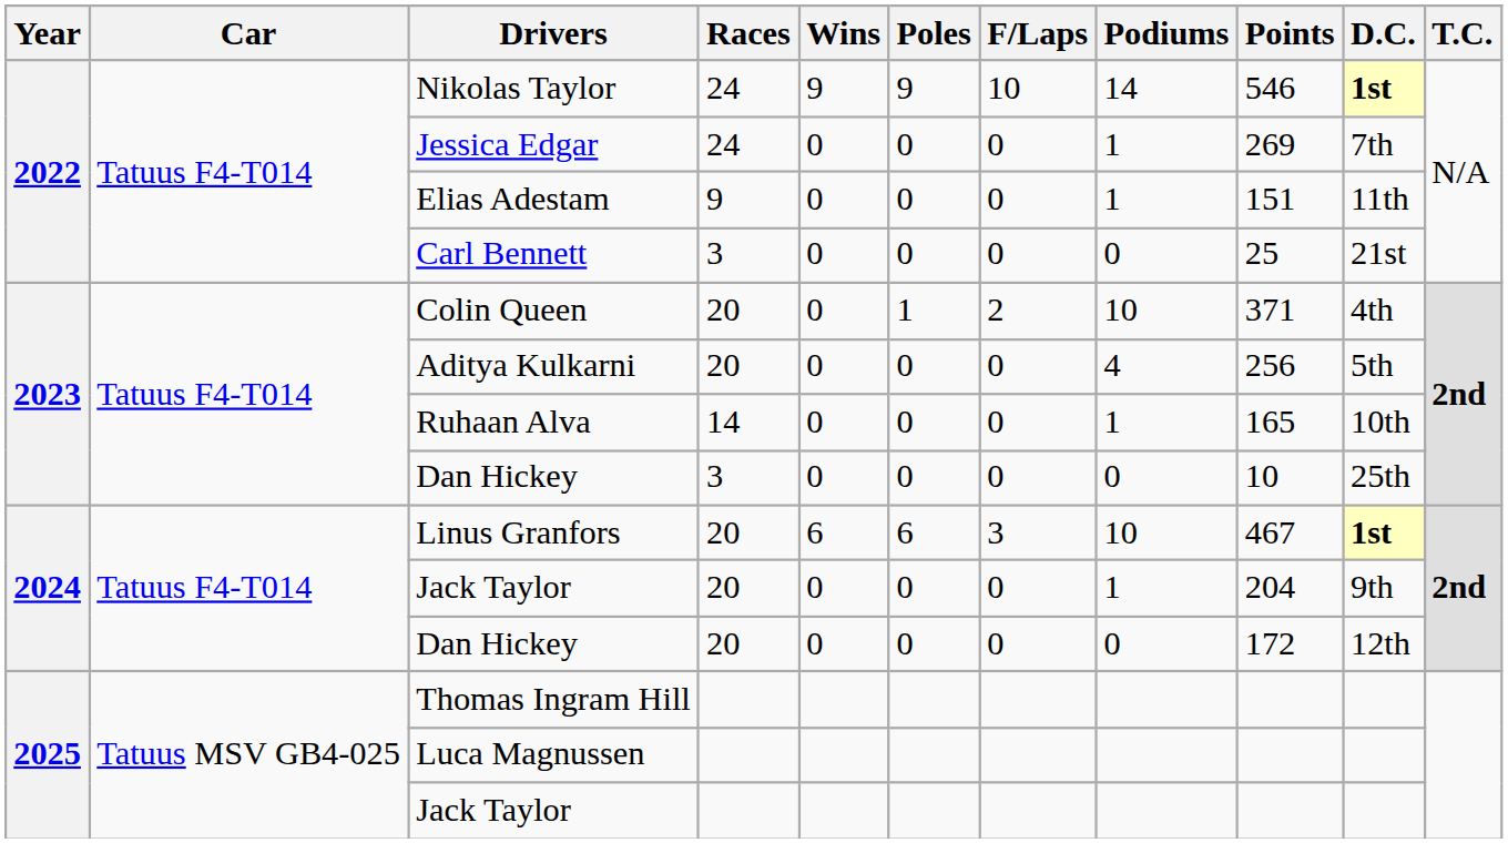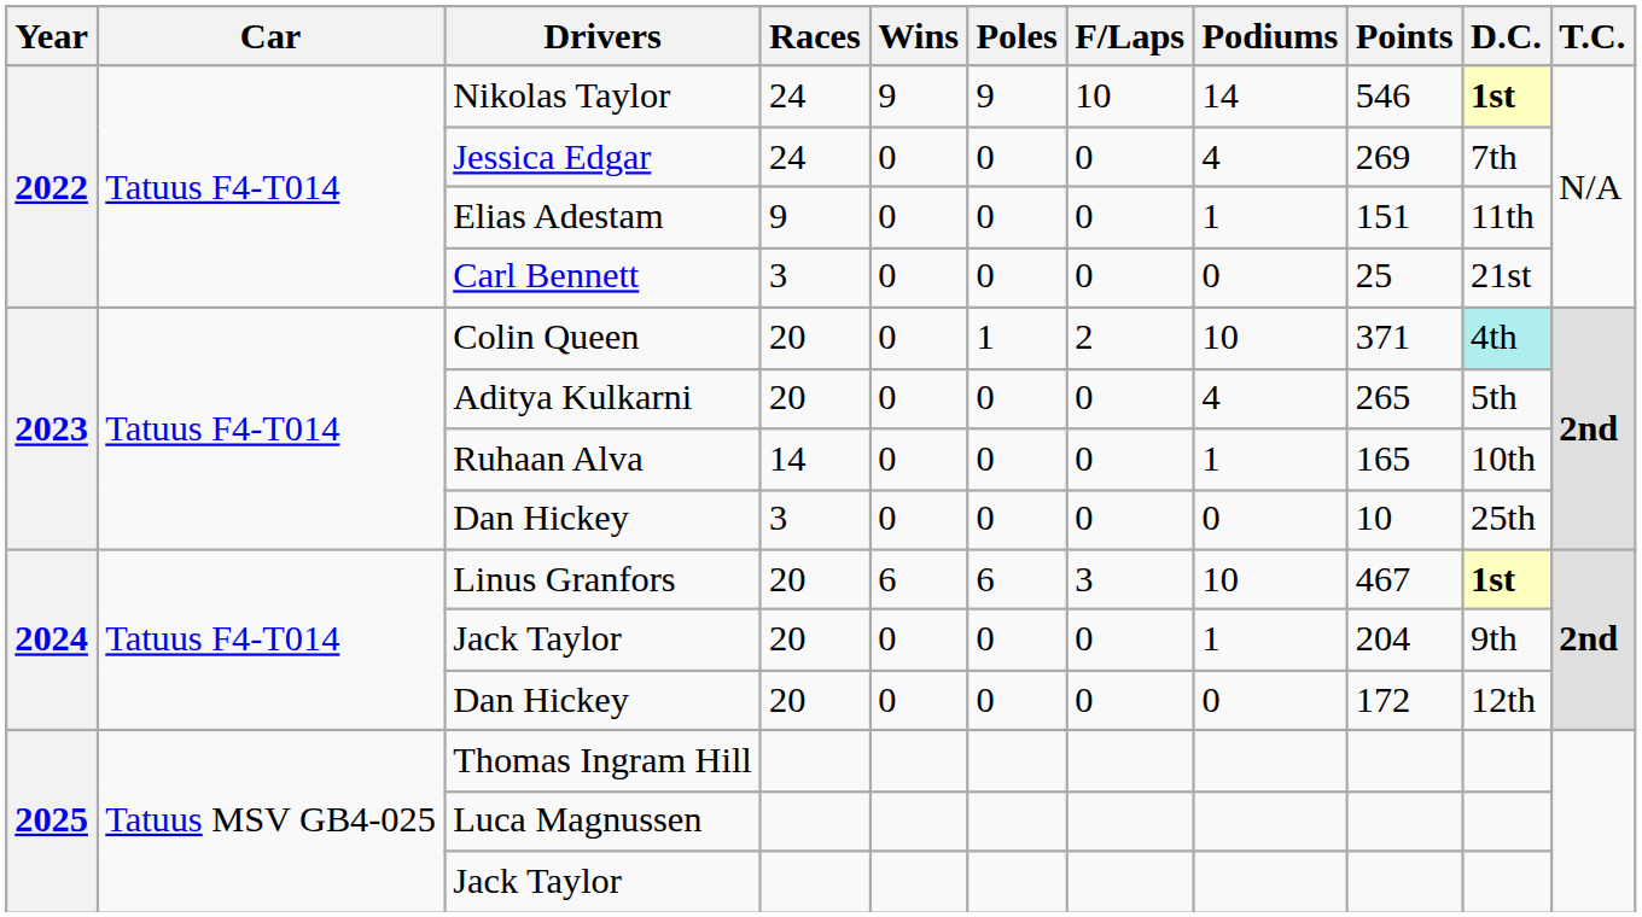 <table class="wikitable" style="font-size:85%">
 <tr>
 <th>Year</th>
 <th>Car</th>
 <th>Drivers</th>
 <th>Races</th>
 <th>Wins</th>
 <th>Poles</th>
 <th>F/Laps</th>
 <th>Podiums</th>
 <th>Points</th>
 <th>D.C.</th>
 <th>T.C.</th>
 </tr>
 <tr>
 <th rowspan="4"><a href='#'>2022</a></th>
 <td rowspan="4"><a href='#'>Tatuus F4-T014</a></td>
 <td> Nikolas Taylor</td>
 <td>24</td>
 <td>9</td>
 <td>9</td>
 <td>10</td>
 <td>14</td>
 <td>546</td>
 <td style="background:#FFFFBF;"><strong>1st</strong></td>
 <td rowspan="4">N/A</td>
 </tr>
 <tr>
 <td> <a href='#'>Jessica Edgar</a></td>
 <td>24</td>
 <td>0</td>
 <td>0</td>
 <td>0</td>
-<td>1</td>
+<td>4</td>
 <td>269</td>
 <td>7th</td>
 </tr>
 <tr>
 <td> Elias Adestam</td>
 <td>9</td>
 <td>0</td>
 <td>0</td>
 <td>0</td>
 <td>1</td>
 <td>151</td>
 <td>11th</td>
 </tr>
 <tr>
 <td> <a href='#'>Carl Bennett</a></td>
 <td>3</td>
 <td>0</td>
 <td>0</td>
 <td>0</td>
 <td>0</td>
 <td>25</td>
 <td>21st</td>
 </tr>
 <tr>
 <th rowspan="4"><a href='#'>2023</a></th>
 <td rowspan="4"><a href='#'>Tatuus F4-T014</a></td>
 <td> Colin Queen</td>
 <td>20</td>
 <td>0</td>
 <td>1</td>
 <td>2</td>
 <td>10</td>
 <td>371</td>
-<td>4th</td>
+<td style="background: paleturquoise;">4th</td>
 <td rowspan="4" style="background:#DFDFDF;"><strong>2nd</strong></td>
 </tr>
 <tr>
 <td> Aditya Kulkarni</td>
 <td>20</td>
 <td>0</td>
 <td>0</td>
 <td>0</td>
 <td>4</td>
-<td>256</td>
+<td>265</td>
 <td>5th</td>
 </tr>
 <tr>
 <td> Ruhaan Alva</td>
 <td>14</td>
 <td>0</td>
 <td>0</td>
 <td>0</td>
 <td>1</td>
 <td>165</td>
 <td>10th</td>
 </tr>
 <tr>
 <td> Dan Hickey</td>
 <td>3</td>
 <td>0</td>
 <td>0</td>
 <td>0</td>
 <td>0</td>
 <td>10</td>
 <td>25th</td>
 </tr>
 <tr>
 <th rowspan="3"><a href='#'>2024</a></th>
 <td rowspan="3"><a href='#'>Tatuus F4-T014</a></td>
 <td> Linus Granfors</td>
 <td>20</td>
 <td>6</td>
 <td>6</td>
 <td>3</td>
 <td>10</td>
 <td>467</td>
 <td style="background:#FFFFBF;"><strong>1st</strong></td>
 <td rowspan="3" style="background:#DFDFDF;"><strong>2nd</strong></td>
 </tr>
 <tr>
 <td> Jack Taylor</td>
 <td>20</td>
 <td>0</td>
 <td>0</td>
 <td>0</td>
 <td>1</td>
 <td>204</td>
 <td>9th</td>
 </tr>
 <tr>
 <td> Dan Hickey</td>
 <td>20</td>
 <td>0</td>
 <td>0</td>
 <td>0</td>
 <td>0</td>
 <td>172</td>
 <td>12th</td>
 </tr>
 <tr>
 <th rowspan="3"><a href='#'>2025</a></th>
 <td rowspan="3"><a href='#'>Tatuus</a> MSV GB4-025</td>
 <td> Thomas Ingram Hill</td>
 <td></td>
 <td></td>
 <td></td>
 <td></td>
 <td></td>
 <td></td>
 <td></td>
 <td rowspan="3"></td>
 </tr>
 <tr>
 <td> Luca Magnussen</td>
 <td></td>
 <td></td>
 <td></td>
 <td></td>
 <td></td>
 <td></td>
 <td></td>
 </tr>
 <tr>
 <td> Jack Taylor</td>
 <td></td>
 <td></td>
 <td></td>
 <td></td>
 <td></td>
 <td></td>
 <td></td>
 </tr>
 </table>
